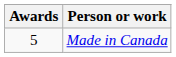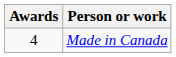 <table class="wikitable sortable" style="text-align:center;" background: #f6e39c;>
 <tr>
 </tr>
 <tr>
 <th scope="col" style="width:55px;">Awards</th>
 <th scope="col" style="text-align:center;">Person or work</th>
 </tr>
 <tr>
-<td style="text-align:center">5</td>
+<td style="text-align:center">4</td>
 <td><em><a href='#'>Made in Canada</a></em></td>
 </tr>
 </table>
